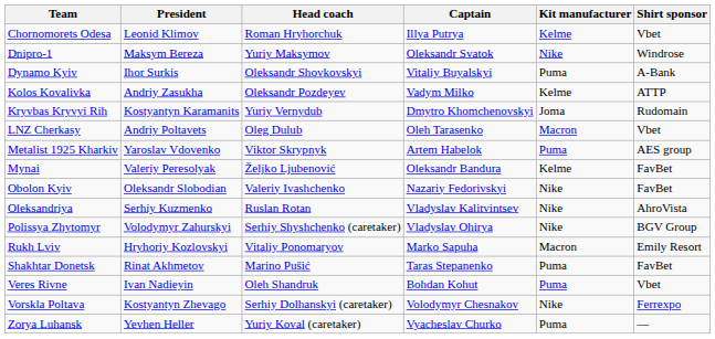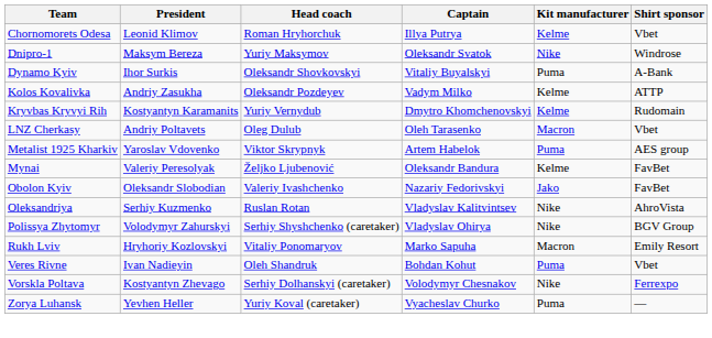 <table class="wikitable sortable" style="text-align:left;">
 <tr>
 <th>Team</th>
 <th>President</th>
 <th>Head coach</th>
 <th>Captain</th>
 <th>Kit manufacturer</th>
 <th>Shirt sponsor</th>
 </tr>
 <tr>
 <td><a href='#'>Chornomorets Odesa</a></td>
 <td><a href='#'>Leonid Klimov</a></td>
 <td> <a href='#'>Roman Hryhorchuk</a></td>
 <td> <a href='#'>Illya Putrya</a></td>
 <td><a href='#'>Kelme</a></td>
 <td>Vbet</td>
 </tr>
 <tr>
 <td><a href='#'>Dnipro-1</a></td>
 <td><a href='#'>Maksym Bereza</a></td>
 <td> <a href='#'>Yuriy Maksymov</a></td>
 <td> <a href='#'>Oleksandr Svatok</a></td>
 <td><a href='#'>Nike</a></td>
 <td>Windrose</td>
 </tr>
 <tr>
 <td><a href='#'>Dynamo Kyiv</a></td>
 <td><a href='#'>Ihor Surkis</a></td>
 <td> <a href='#'>Oleksandr Shovkovskyi</a></td>
 <td> <a href='#'>Vitaliy Buyalskyi</a></td>
 <td>Puma</td>
 <td>A-Bank</td>
 </tr>
 <tr>
 <td><a href='#'>Kolos Kovalivka</a></td>
 <td><a href='#'>Andriy Zasukha</a></td>
 <td> <a href='#'>Oleksandr Pozdeyev</a></td>
 <td> <a href='#'>Vadym Milko</a></td>
 <td>Kelme</td>
 <td>ATTP</td>
 </tr>
 <tr>
 <td><a href='#'>Kryvbas Kryvyi Rih</a></td>
 <td><a href='#'>Kostyantyn Karamanits</a></td>
 <td> <a href='#'>Yuriy Vernydub</a></td>
 <td> <a href='#'>Dmytro Khomchenovskyi</a></td>
-<td>Joma</td>
+<td><a href='#'>Kelme</a></td>
 <td>Rudomain</td>
 </tr>
 <tr>
 <td><a href='#'>LNZ Cherkasy</a></td>
 <td><a href='#'>Andriy Poltavets</a></td>
 <td> <a href='#'>Oleg Dulub</a></td>
 <td> <a href='#'>Oleh Tarasenko</a></td>
 <td><a href='#'>Macron</a></td>
 <td>Vbet</td>
 </tr>
 <tr>
 <td><a href='#'>Metalist 1925 Kharkiv</a></td>
 <td><a href='#'>Yaroslav Vdovenko</a></td>
 <td> <a href='#'>Viktor Skrypnyk</a></td>
 <td> <a href='#'>Artem Habelok</a></td>
 <td><a href='#'>Puma</a></td>
 <td>AES group</td>
 </tr>
 <tr>
 <td><a href='#'>Mynai</a></td>
 <td><a href='#'>Valeriy Peresolyak</a></td>
 <td> <a href='#'>Željko Ljubenović</a></td>
 <td> <a href='#'>Oleksandr Bandura</a></td>
 <td>Kelme</td>
 <td>FavBet</td>
 </tr>
 <tr>
 <td><a href='#'>Obolon Kyiv</a></td>
 <td><a href='#'>Oleksandr Slobodian</a></td>
 <td> <a href='#'>Valeriy Ivashchenko</a></td>
 <td> <a href='#'>Nazariy Fedorivskyi</a></td>
-<td>Nike</td>
+<td><a href='#'>Jako</a></td>
 <td>FavBet</td>
 </tr>
 <tr>
 <td><a href='#'>Oleksandriya</a></td>
 <td><a href='#'>Serhiy Kuzmenko</a></td>
 <td> <a href='#'>Ruslan Rotan</a></td>
 <td> <a href='#'>Vladyslav Kalitvintsev</a></td>
 <td>Nike</td>
 <td>AhroVista</td>
 </tr>
 <tr>
 <td><a href='#'>Polissya Zhytomyr</a></td>
 <td><a href='#'>Volodymyr Zahurskyi</a></td>
 <td> <a href='#'>Serhiy Shyshchenko</a> (caretaker)</td>
 <td> <a href='#'>Vladyslav Ohirya</a></td>
 <td>Nike</td>
 <td>BGV Group</td>
 </tr>
 <tr>
 <td><a href='#'>Rukh Lviv</a></td>
 <td><a href='#'>Hryhoriy Kozlovskyi</a></td>
 <td> <a href='#'>Vitaliy Ponomaryov</a></td>
 <td> <a href='#'>Marko Sapuha</a></td>
 <td>Macron</td>
 <td>Emily Resort</td>
 </tr>
 <tr>
-<td><a href='#'>Shakhtar Donetsk</a></td>
-<td><a href='#'>Rinat Akhmetov</a></td>
-<td> <a href='#'>Marino Pušić</a></td>
-<td> <a href='#'>Taras Stepanenko</a></td>
-<td>Puma</td>
-<td>FavBet</td>
-</tr>
-<tr>
 <td><a href='#'>Veres Rivne</a></td>
 <td><a href='#'>Ivan Nadieyin</a></td>
 <td> <a href='#'>Oleh Shandruk</a></td>
 <td> <a href='#'>Bohdan Kohut</a></td>
 <td><a href='#'>Puma</a></td>
 <td>Vbet</td>
 </tr>
 <tr>
 <td><a href='#'>Vorskla Poltava</a></td>
 <td><a href='#'>Kostyantyn Zhevago</a></td>
 <td> <a href='#'>Serhiy Dolhanskyi</a> (caretaker)</td>
 <td> <a href='#'>Volodymyr Chesnakov</a></td>
 <td>Nike</td>
 <td><a href='#'>Ferrexpo</a></td>
 </tr>
 <tr>
 <td><a href='#'>Zorya Luhansk</a></td>
 <td><a href='#'>Yevhen Heller</a></td>
 <td> <a href='#'>Yuriy Koval</a> (caretaker)</td>
 <td> <a href='#'>Vyacheslav Churko</a></td>
 <td>Puma</td>
 <td>—</td>
 </tr>
 </table>
